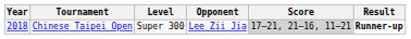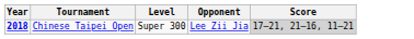 <table class="sortable wikitable" style="font-size: 90%;">
 <tr>
 <th>Year</th>
 <th>Tournament</th>
 <th>Level</th>
 <th>Opponent</th>
 <th>Score</th>
-<th>Result</th>
 </tr>
 <tr>
-<td align="center"><a href='#'>2018</a></td>
+<td align="center"><strong><a href='#'>2018</a></strong></td>
 <td align="left"><a href='#'>Chinese Taipei Open</a></td>
 <td align="left">Super 300</td>
 <td align="left"> <a href='#'>Lee Zii Jia</a></td>
 <td align="left" style="background: lightgrey;">17–21, 21–16, 11–21</td>
-<td style="text-align:left; background:white"> <strong>Runner-up</strong></td>
 </tr>
 </table>
